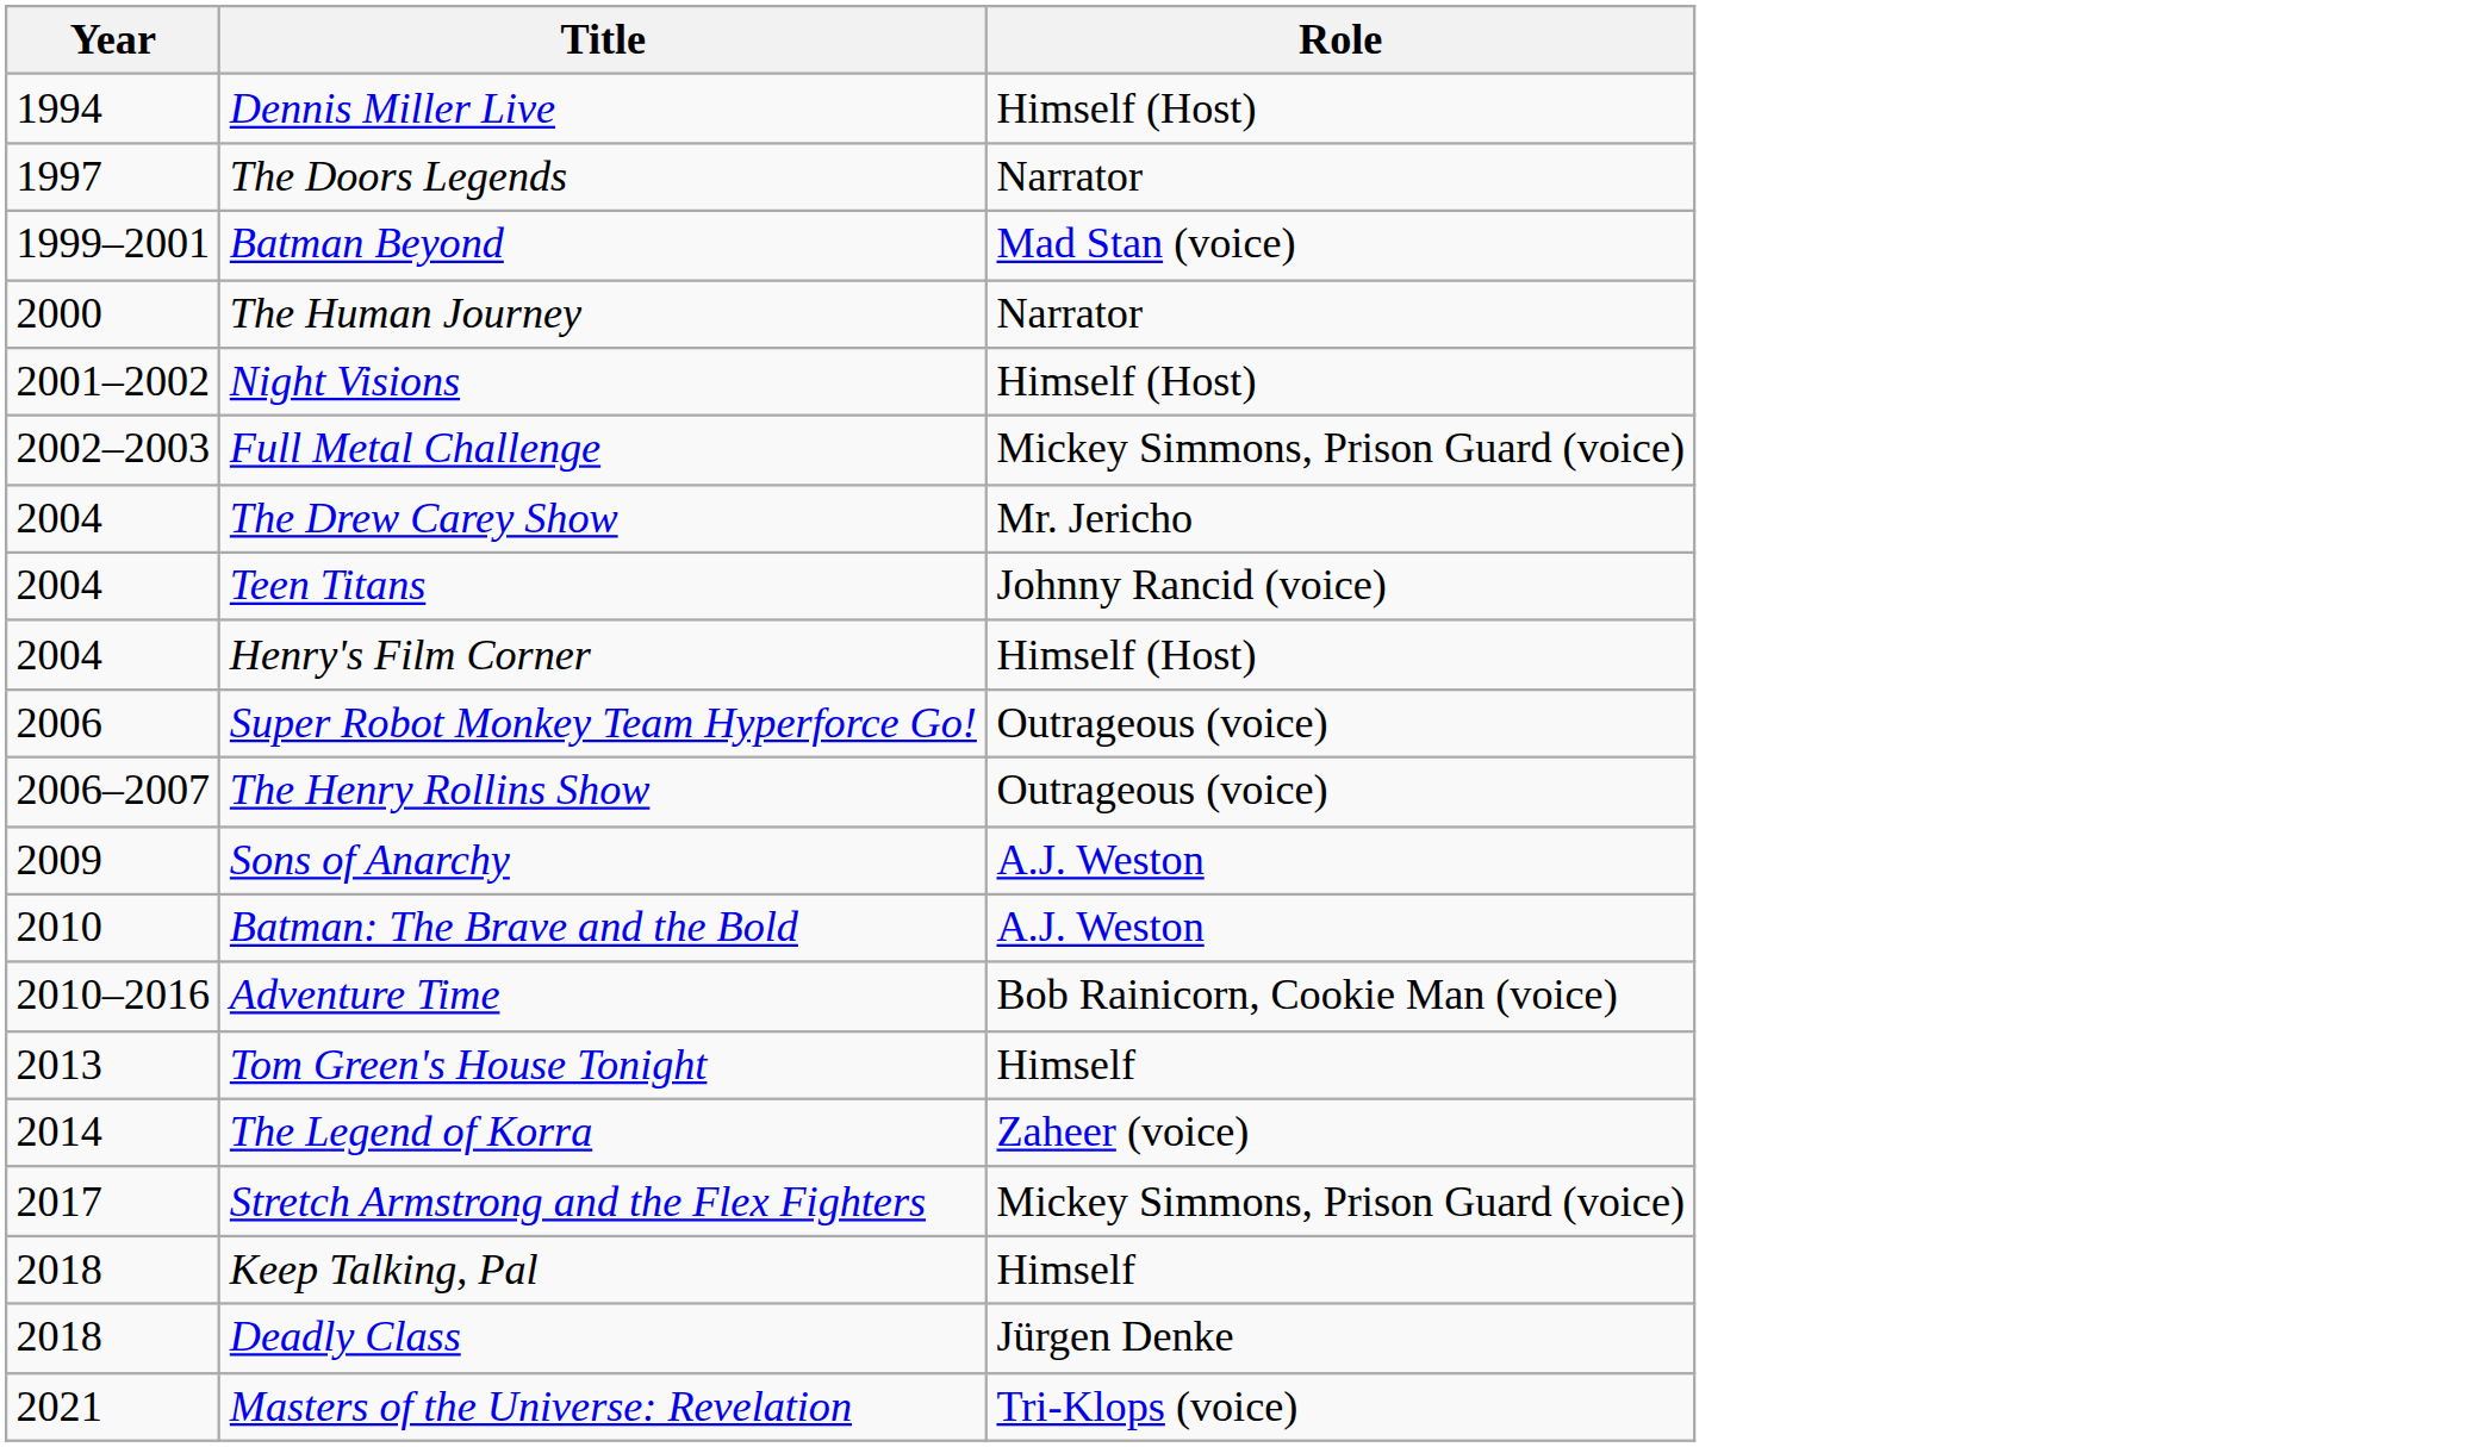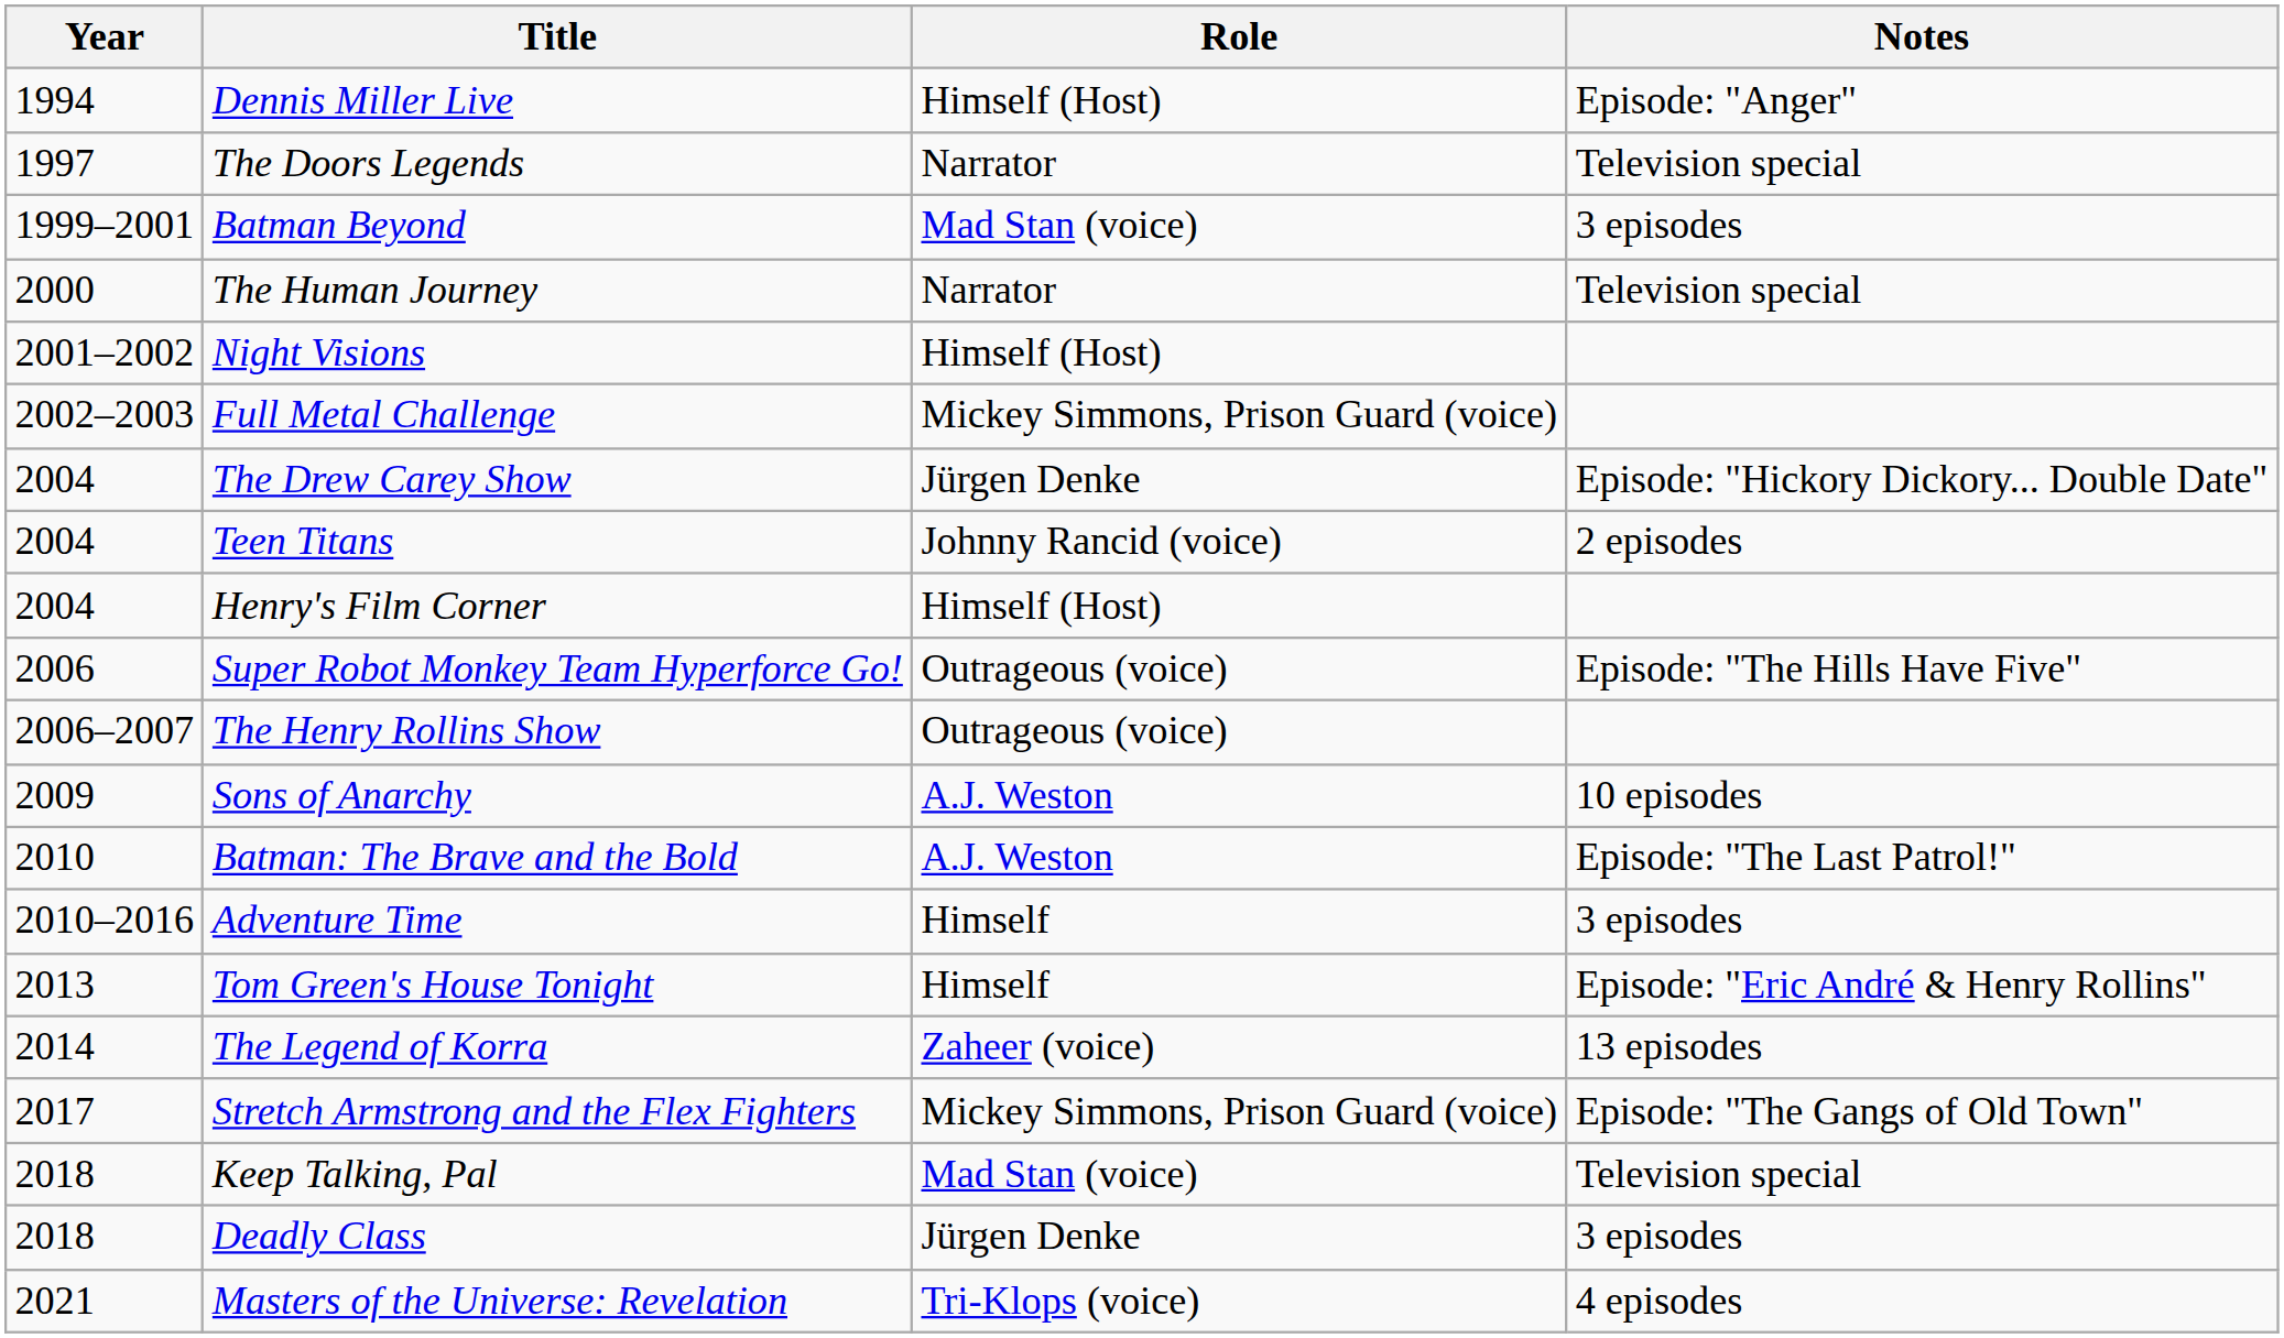 <table class="wikitable sortable">
 <tr>
 <th>Year</th>
 <th>Title</th>
 <th>Role</th>
+<th>Notes</th>
 </tr>
 <tr>
 <td>1994</td>
 <td><em><a href='#'>Dennis Miller Live</a></em></td>
 <td>Himself (Host)</td>
+<td>Episode: "Anger"</td>
 </tr>
 <tr>
 <td>1997</td>
 <td><em>The Doors Legends</em></td>
 <td>Narrator</td>
+<td>Television special</td>
 </tr>
 <tr>
 <td>1999–2001</td>
 <td><em><a href='#'>Batman Beyond</a></em></td>
 <td><a href='#'>Mad Stan</a> (voice)</td>
+<td>3 episodes</td>
 </tr>
 <tr>
 <td>2000</td>
 <td><em>The Human Journey</em></td>
 <td>Narrator</td>
+<td>Television special</td>
 </tr>
 <tr>
 <td>2001–2002</td>
 <td><em><a href='#'>Night Visions</a></em></td>
 <td>Himself (Host)</td>
+<td></td>
 </tr>
 <tr>
 <td>2002–2003</td>
 <td><em><a href='#'>Full Metal Challenge</a></em></td>
 <td>Mickey Simmons, Prison Guard (voice)</td>
+<td></td>
 </tr>
 <tr>
 <td>2004</td>
 <td><em><a href='#'>The Drew Carey Show</a></em></td>
-<td>Mr. Jericho</td>
+<td>Jürgen Denke</td>
+<td>Episode: "Hickory Dickory... Double Date"</td>
 </tr>
 <tr>
 <td>2004</td>
 <td><em><a href='#'>Teen Titans</a></em></td>
 <td>Johnny Rancid (voice)</td>
+<td>2 episodes</td>
 </tr>
 <tr>
 <td>2004</td>
 <td><em>Henry's Film Corner</em></td>
 <td>Himself (Host)</td>
+<td></td>
 </tr>
 <tr>
 <td>2006</td>
 <td><em><a href='#'>Super Robot Monkey Team Hyperforce Go!</a></em></td>
 <td>Outrageous (voice)</td>
+<td>Episode: "The Hills Have Five"</td>
 </tr>
 <tr>
 <td>2006–2007</td>
 <td><em><a href='#'>The Henry Rollins Show</a></em></td>
 <td>Outrageous (voice)</td>
+<td></td>
 </tr>
 <tr>
 <td>2009</td>
 <td><em><a href='#'>Sons of Anarchy</a></em></td>
 <td><a href='#'>A.J. Weston</a></td>
+<td>10 episodes</td>
 </tr>
 <tr>
 <td>2010</td>
 <td><em><a href='#'>Batman: The Brave and the Bold</a></em></td>
 <td><a href='#'>A.J. Weston</a></td>
+<td>Episode: "The Last Patrol!"</td>
 </tr>
 <tr>
 <td>2010–2016</td>
 <td><em><a href='#'>Adventure Time</a></em></td>
-<td>Bob Rainicorn, Cookie Man (voice)</td>
+<td>Himself</td>
+<td>3 episodes</td>
 </tr>
 <tr>
 <td>2013</td>
 <td><em><a href='#'>Tom Green's House Tonight</a></em></td>
 <td>Himself</td>
+<td>Episode: "<a href='#'>Eric André</a> & Henry Rollins"</td>
 </tr>
 <tr>
 <td>2014</td>
 <td><em><a href='#'>The Legend of Korra</a></em></td>
 <td><a href='#'>Zaheer</a> (voice)</td>
+<td>13 episodes</td>
 </tr>
 <tr>
 <td>2017</td>
 <td><em><a href='#'>Stretch Armstrong and the Flex Fighters</a></em></td>
 <td>Mickey Simmons, Prison Guard (voice)</td>
+<td>Episode: "The Gangs of Old Town"</td>
 </tr>
 <tr>
 <td>2018</td>
 <td><em>Keep Talking, Pal</em></td>
-<td>Himself</td>
+<td><a href='#'>Mad Stan</a> (voice)</td>
+<td>Television special</td>
 </tr>
 <tr>
 <td>2018</td>
 <td><em><a href='#'>Deadly Class</a></em></td>
 <td>Jürgen Denke</td>
+<td>3 episodes</td>
 </tr>
 <tr>
 <td>2021</td>
 <td><em><a href='#'>Masters of the Universe: Revelation</a></em></td>
 <td><a href='#'>Tri-Klops</a> (voice)</td>
+<td>4 episodes</td>
 </tr>
 </table>
